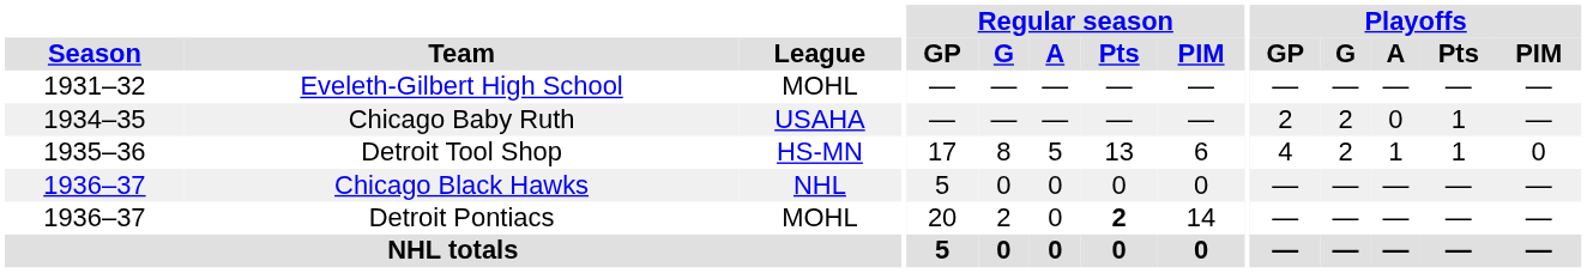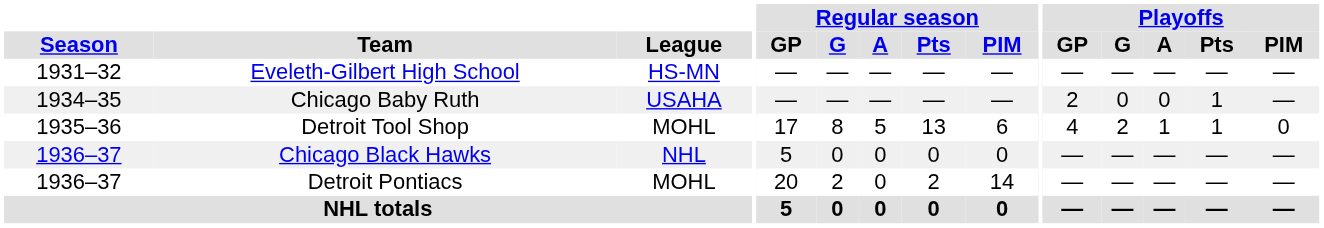 <table border="0" cellpadding="1" cellspacing="0" style="text-align:center; width:60em">
 <tr bgcolor="#e0e0e0">
 <th colspan="3" bgcolor="#ffffff"></th>
 <th rowspan="100" bgcolor="#ffffff"></th>
 <th colspan="5"><a href='#'>Regular season</a></th>
 <th rowspan="100" bgcolor="#ffffff"></th>
 <th colspan="5"><a href='#'>Playoffs</a></th>
 </tr>
 <tr bgcolor="#e0e0e0">
 <th><a href='#'>Season</a></th>
 <th>Team</th>
 <th>League</th>
 <th>GP</th>
 <th><a href='#'>G</a></th>
 <th><a href='#'>A</a></th>
 <th><a href='#'>Pts</a></th>
 <th><a href='#'>PIM</a></th>
 <th>GP</th>
 <th>G</th>
 <th>A</th>
 <th>Pts</th>
 <th>PIM</th>
 </tr>
 <tr>
 <td>1931–32</td>
 <td><a href='#'>Eveleth-Gilbert High School</a></td>
-<td>MOHL</td>
+<td><a href='#'>HS-MN</a></td>
 <td>—</td>
 <td>—</td>
 <td>—</td>
 <td>—</td>
 <td>—</td>
 <td>—</td>
 <td>—</td>
 <td>—</td>
 <td>—</td>
 <td>—</td>
 </tr>
 <tr bgcolor="#f0f0f0">
 <td>1934–35</td>
 <td>Chicago Baby Ruth</td>
 <td><a href='#'>USAHA</a></td>
 <td>—</td>
 <td>—</td>
 <td>—</td>
 <td>—</td>
 <td>—</td>
 <td>2</td>
-<td>2</td>
+<td>0</td>
 <td>0</td>
 <td>1</td>
 <td>—</td>
 </tr>
 <tr>
 <td>1935–36</td>
 <td>Detroit Tool Shop</td>
-<td><a href='#'>HS-MN</a></td>
+<td>MOHL</td>
 <td>17</td>
 <td>8</td>
 <td>5</td>
 <td>13</td>
 <td>6</td>
 <td>4</td>
 <td>2</td>
 <td>1</td>
 <td>1</td>
 <td>0</td>
 </tr>
 <tr bgcolor="#f0f0f0">
 <td><a href='#'>1936–37</a></td>
 <td><a href='#'>Chicago Black Hawks</a></td>
 <td><a href='#'>NHL</a></td>
 <td>5</td>
 <td>0</td>
 <td>0</td>
 <td>0</td>
 <td>0</td>
 <td>—</td>
 <td>—</td>
 <td>—</td>
 <td>—</td>
 <td>—</td>
 </tr>
 <tr>
 <td>1936–37</td>
 <td>Detroit Pontiacs</td>
 <td>MOHL</td>
 <td>20</td>
 <td>2</td>
 <td>0</td>
-<td><strong>2</strong></td>
+<td>2</td>
 <td>14</td>
 <td>—</td>
 <td>—</td>
 <td>—</td>
 <td>—</td>
 <td>—</td>
 </tr>
 <tr bgcolor="#e0e0e0">
 <th colspan="3">NHL totals</th>
 <th>5</th>
 <th>0</th>
 <th>0</th>
 <th>0</th>
 <th>0</th>
 <th>—</th>
 <th>—</th>
 <th>—</th>
 <th>—</th>
 <th>—</th>
 </tr>
 </table>
